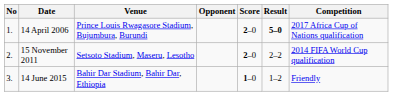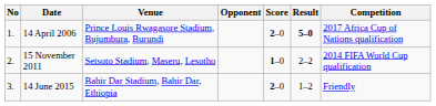 <table class="wikitable" style="font-size:85%;">
 <tr>
 <th>No</th>
 <th>Date</th>
 <th>Venue</th>
 <th>Opponent</th>
 <th>Score</th>
 <th>Result</th>
 <th>Competition</th>
 </tr>
 <tr>
 <td>1.</td>
 <td>14 April 2006</td>
 <td><a href='#'>Prince Louis Rwagasore Stadium</a>, <a href='#'>Bujumbura</a>, <a href='#'>Burundi</a></td>
 <td></td>
 <td align=center><strong>2</strong>–0</td>
 <td align=center><strong>5–0</strong></td>
 <td><a href='#'>2017 Africa Cup of Nations qualification</a></td>
 </tr>
 <tr>
 <td>2.</td>
 <td>15 November 2011</td>
 <td><a href='#'>Setsoto Stadium</a>, <a href='#'>Maseru</a>, <a href='#'>Lesotho</a></td>
 <td></td>
-<td align=center><strong>2</strong>–0</td>
+<td align=center><strong>1</strong>–0</td>
 <td align=center>2–2</td>
 <td><a href='#'>2014 FIFA World Cup qualification</a></td>
 </tr>
 <tr>
 <td>3.</td>
 <td>14 June 2015</td>
 <td><a href='#'>Bahir Dar Stadium</a>, <a href='#'>Bahir Dar</a>, <a href='#'>Ethiopia</a></td>
 <td></td>
-<td align=center><strong>1</strong>–0</td>
+<td align=center><strong>2</strong>–0</td>
 <td align=center>1–2</td>
 <td><a href='#'>Friendly</a></td>
 </tr>
 </table>
